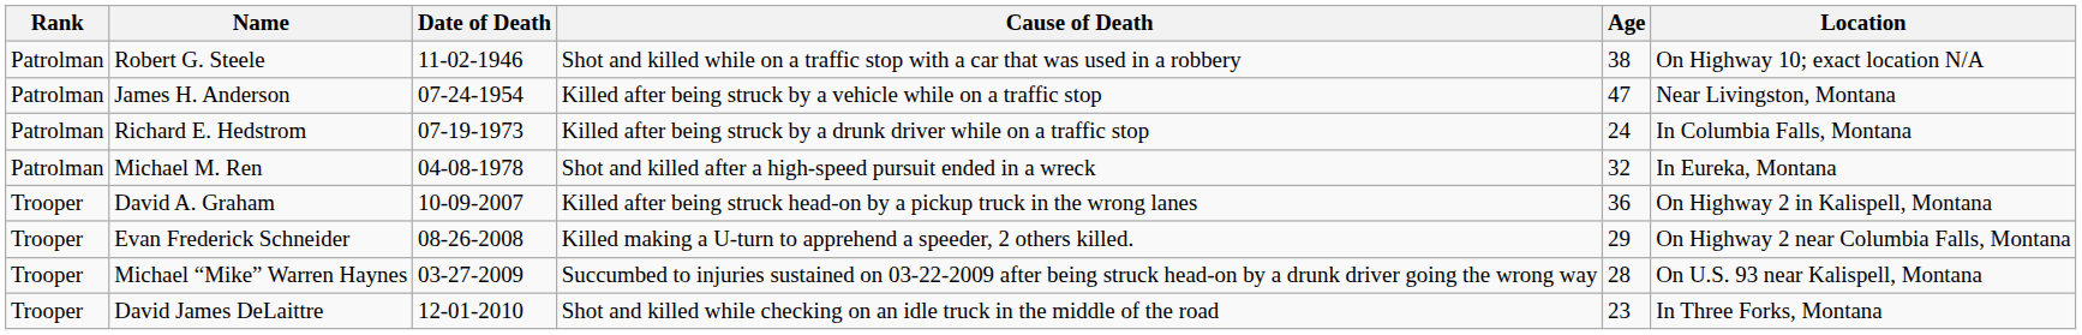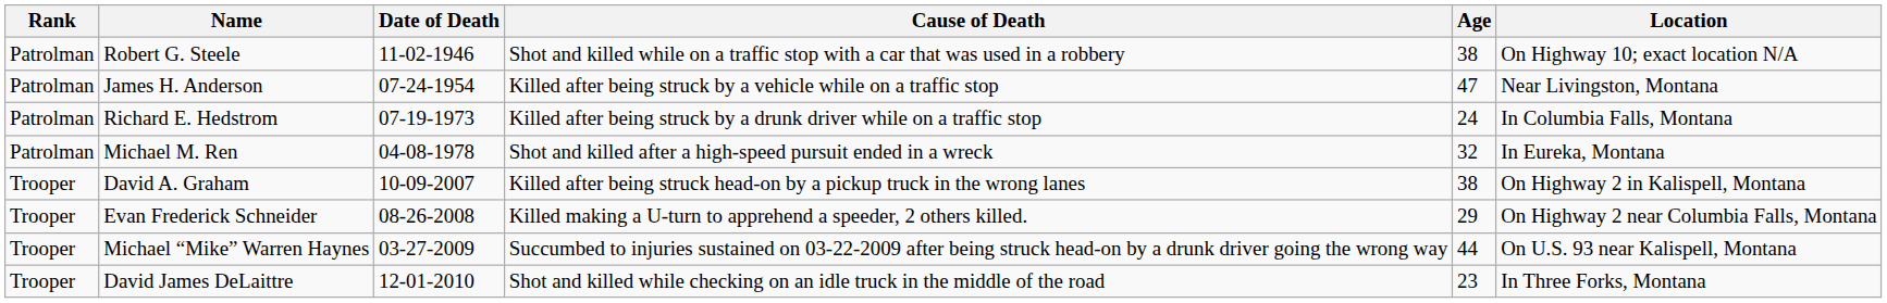 <table class="wikitable">
 <tr>
 <th>Rank</th>
 <th>Name</th>
 <th>Date of Death</th>
 <th>Cause of Death</th>
 <th>Age</th>
 <th>Location</th>
 </tr>
 <tr>
 <td>Patrolman</td>
 <td>Robert G. Steele</td>
 <td>11-02-1946</td>
 <td>Shot and killed while on a traffic stop with a car that was used in a robbery</td>
 <td>38</td>
 <td>On Highway 10; exact location N/A</td>
 </tr>
 <tr>
 <td>Patrolman</td>
 <td>James H. Anderson</td>
 <td>07-24-1954</td>
 <td>Killed after being struck by a vehicle while on a traffic stop</td>
 <td>47</td>
 <td>Near Livingston, Montana</td>
 </tr>
 <tr>
 <td>Patrolman</td>
 <td>Richard E. Hedstrom</td>
 <td>07-19-1973</td>
 <td>Killed after being struck by a drunk driver while on a traffic stop</td>
 <td>24</td>
 <td>In Columbia Falls, Montana</td>
 </tr>
 <tr>
 <td>Patrolman</td>
 <td>Michael M. Ren</td>
 <td>04-08-1978</td>
 <td>Shot and killed after a high-speed pursuit ended in a wreck</td>
 <td>32</td>
 <td>In Eureka, Montana</td>
 </tr>
 <tr>
 <td>Trooper</td>
 <td>David A. Graham</td>
 <td>10-09-2007</td>
 <td>Killed after being struck head-on by a pickup truck in the wrong lanes</td>
-<td>36</td>
+<td>38</td>
 <td>On Highway 2 in Kalispell, Montana</td>
 </tr>
 <tr>
 <td>Trooper</td>
 <td>Evan Frederick Schneider</td>
 <td>08-26-2008</td>
 <td>Killed making a U-turn to apprehend a speeder, 2 others killed.</td>
 <td>29</td>
 <td>On Highway 2 near Columbia Falls, Montana</td>
 </tr>
 <tr>
 <td>Trooper</td>
 <td>Michael “Mike” Warren Haynes</td>
 <td>03-27-2009</td>
 <td>Succumbed to injuries sustained on 03-22-2009 after being struck head-on by a drunk driver going the wrong way</td>
-<td>28</td>
+<td>44</td>
 <td>On U.S. 93 near Kalispell, Montana</td>
 </tr>
 <tr>
 <td>Trooper</td>
 <td>David James DeLaittre</td>
 <td>12-01-2010</td>
 <td>Shot and killed while checking on an idle truck in the middle of the road</td>
 <td>23</td>
 <td>In Three Forks, Montana</td>
 </tr>
 </table>
